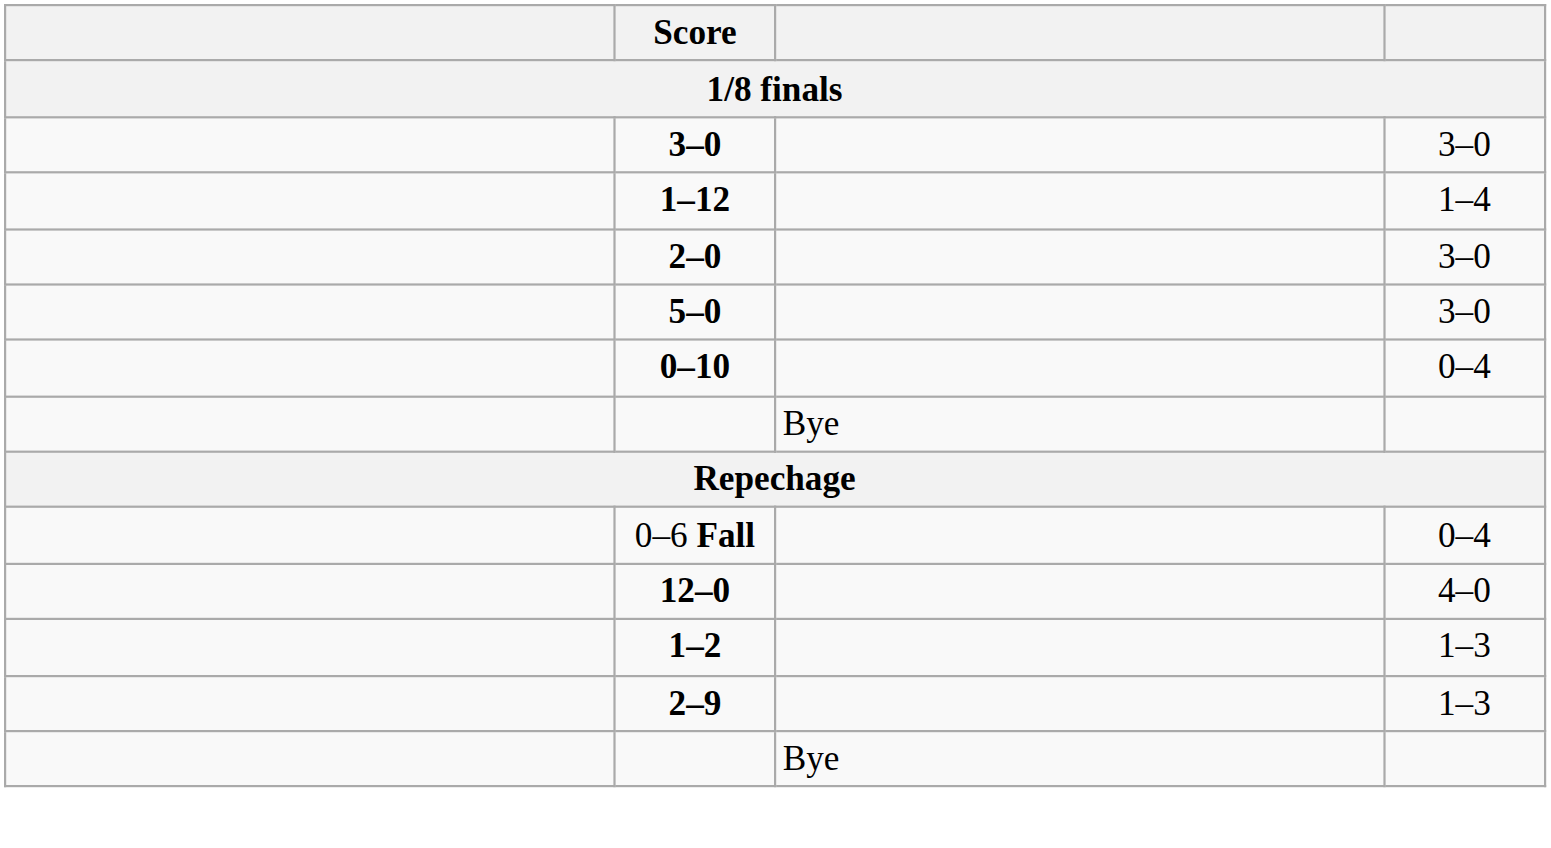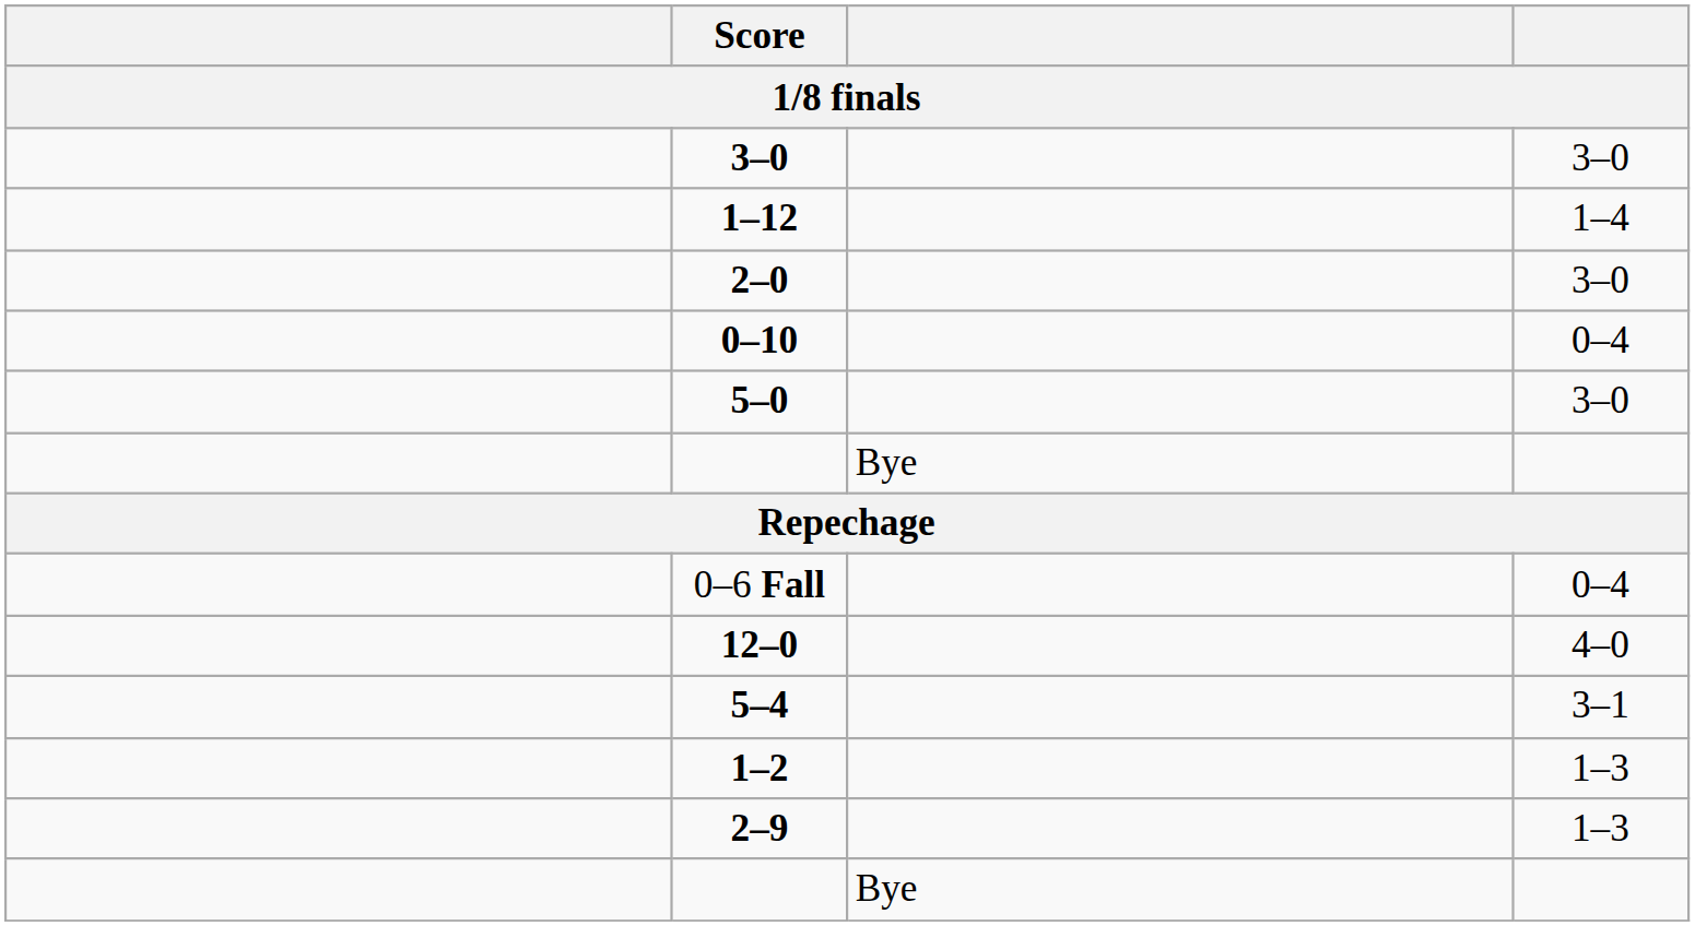 <table class="wikitable" style="text-align: left; ">
 <tr>
 <th align="right" width="270"></th>
 <th width="65">Score</th>
 <th align="left" width="270"></th>
 <th width="65"></th>
 </tr>
 <tr>
 <th colspan=4>1/8 finals</th>
 </tr>
 <tr>
 <td><strong></strong></td>
 <td align="center"><strong>3–0</strong></td>
 <td></td>
 <td align=center>3–0 <strong></strong></td>
 </tr>
 <tr>
 <td></td>
 <td align="center"><strong>1–12</strong></td>
 <td><strong></strong></td>
 <td align=center>1–4 <strong></strong></td>
 </tr>
 <tr>
 <td><strong></strong></td>
 <td align="center"><strong>2–0</strong></td>
 <td></td>
 <td align=center>3–0 <strong></strong></td>
 </tr>
 <tr>
+<td></td>
+<td align="center"><strong>0–10</strong></td>
+<td><strong></strong></td>
+<td align=center>0–4 <strong></strong></td>
+</tr>
+<tr>
 <td><strong></strong></td>
 <td align="center"><strong>5–0</strong></td>
 <td></td>
 <td align=center>3–0 <strong></strong></td>
-</tr>
-<tr>
-<td></td>
-<td align="center"><strong>0–10</strong></td>
-<td><strong></strong></td>
-<td align=center>0–4 <strong></strong></td>
 </tr>
 <tr>
 <td><strong></strong></td>
 <td></td>
 <td>Bye</td>
 <td></td>
 </tr>
 <tr>
 <th colspan=4>Repechage</th>
 </tr>
 <tr>
 <td></td>
 <td align="center">0–6 <strong>Fall</strong></td>
 <td><strong></strong></td>
 <td align=center>0–4 <strong></strong></td>
 </tr>
 <tr>
 <td><strong></strong></td>
 <td align="center"><strong>12–0</strong></td>
 <td></td>
 <td align=center>4–0 <strong></strong></td>
 </tr>
 <tr>
+<td><strong></strong></td>
+<td align="center"><strong>5–4</strong></td>
+<td></td>
+<td align=center>3–1 <strong></strong></td>
+</tr>
+<tr>
 <td></td>
 <td align="center"><strong>1–2</strong></td>
 <td><strong></strong></td>
 <td align=center>1–3 <strong></strong></td>
 </tr>
 <tr>
 <td></td>
 <td align="center"><strong>2–9</strong></td>
 <td><strong></strong></td>
 <td align=center>1–3 <strong></strong></td>
 </tr>
 <tr>
 <td><strong></strong></td>
 <td></td>
 <td>Bye</td>
 <td></td>
 </tr>
 </table>
